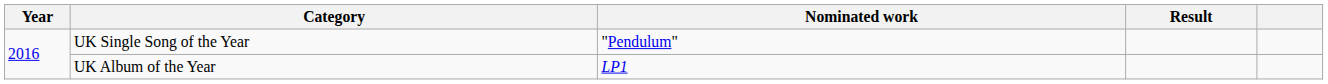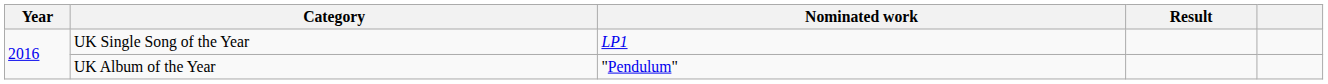 <table class="wikitable" style="width:85%;">
 <tr>
 <th width=5%>Year</th>
 <th style="width:40%;">Category</th>
 <th style="width:40%;">Nominated work</th>
 <th style="width:10%;">Result</th>
 <th width=5%></th>
 </tr>
 <tr>
 <td rowspan="2"><a href='#'>2016</a></td>
 <td>UK Single Song of the Year</td>
-<td>"<a href='#'>Pendulum</a>"</td>
+<td><em><a href='#'>LP1</a></em></td>
 <td></td>
 <td></td>
 </tr>
 <tr>
 <td>UK Album of the Year</td>
-<td><em><a href='#'>LP1</a></em></td>
+<td>"<a href='#'>Pendulum</a>"</td>
 <td></td>
 <td></td>
 </tr>
 </table>
